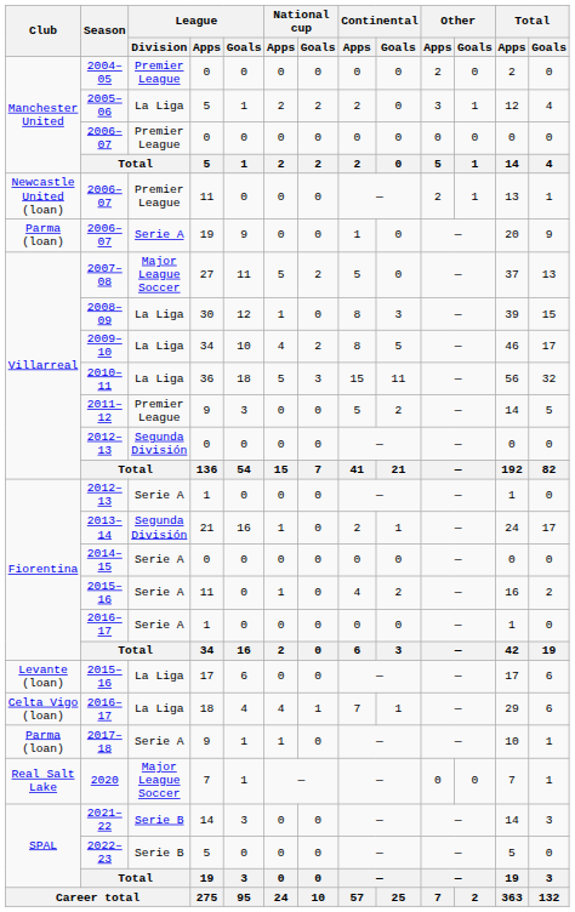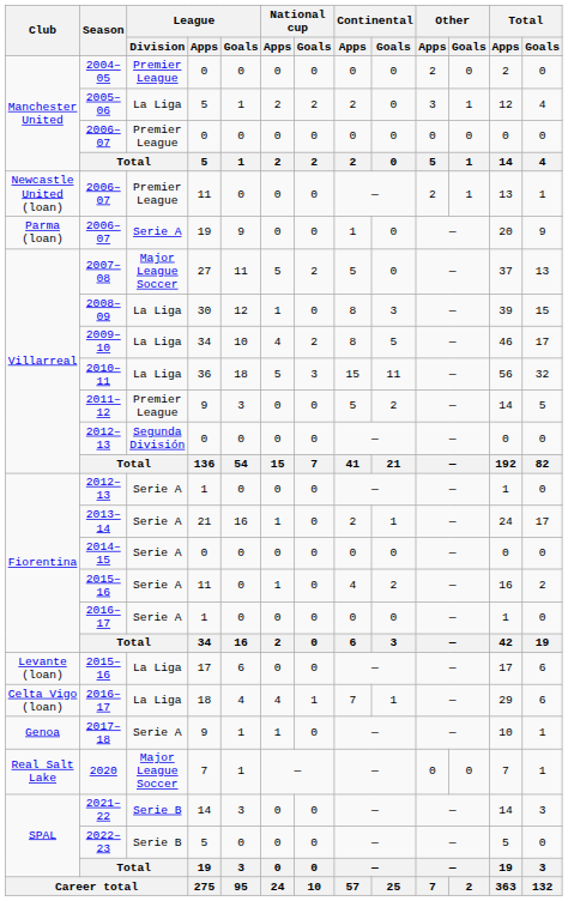 <table class="wikitable" style="text-align:center">
 <tr>
 <th rowspan="2">Club</th>
 <th rowspan="2">Season</th>
 <th colspan="3">League</th>
 <th colspan="2">National cup</th>
 <th colspan="2">Continental</th>
 <th colspan="2">Other</th>
 <th colspan="2">Total</th>
 </tr>
 <tr>
 <th>Division</th>
 <th>Apps</th>
 <th>Goals</th>
 <th>Apps</th>
 <th>Goals</th>
 <th>Apps</th>
 <th>Goals</th>
 <th>Apps</th>
 <th>Goals</th>
 <th>Apps</th>
 <th>Goals</th>
 </tr>
 <tr>
 <td rowspan="4"><a href='#'>Manchester United</a></td>
 <td><a href='#'>2004–05</a></td>
 <td><a href='#'>Premier League</a></td>
 <td>0</td>
 <td>0</td>
 <td>0</td>
 <td>0</td>
 <td>0</td>
 <td>0</td>
 <td>2</td>
 <td>0</td>
 <td>2</td>
 <td>0</td>
 </tr>
 <tr>
 <td><a href='#'>2005–06</a></td>
 <td>La Liga</td>
 <td>5</td>
 <td>1</td>
 <td>2</td>
 <td>2</td>
 <td>2</td>
 <td>0</td>
 <td>3</td>
 <td>1</td>
 <td>12</td>
 <td>4</td>
 </tr>
 <tr>
 <td><a href='#'>2006–07</a></td>
 <td>Premier League</td>
 <td>0</td>
 <td>0</td>
 <td>0</td>
 <td>0</td>
 <td>0</td>
 <td>0</td>
 <td>0</td>
 <td>0</td>
 <td>0</td>
 <td>0</td>
 </tr>
 <tr>
 <th colspan="2">Total</th>
 <th>5</th>
 <th>1</th>
 <th>2</th>
 <th>2</th>
 <th>2</th>
 <th>0</th>
 <th>5</th>
 <th>1</th>
 <th>14</th>
 <th>4</th>
 </tr>
 <tr>
 <td><a href='#'>Newcastle United</a> (loan)</td>
 <td><a href='#'>2006–07</a></td>
 <td>Premier League</td>
 <td>11</td>
 <td>0</td>
 <td>0</td>
 <td>0</td>
 <td colspan="2">—</td>
 <td>2</td>
 <td>1</td>
 <td>13</td>
 <td>1</td>
 </tr>
 <tr>
 <td><a href='#'>Parma</a> (loan)</td>
 <td><a href='#'>2006–07</a></td>
 <td><a href='#'>Serie A</a></td>
 <td>19</td>
 <td>9</td>
 <td>0</td>
 <td>0</td>
 <td>1</td>
 <td>0</td>
 <td colspan="2">—</td>
 <td>20</td>
 <td>9</td>
 </tr>
 <tr>
 <td rowspan="7"><a href='#'>Villarreal</a></td>
 <td><a href='#'>2007–08</a></td>
 <td><a href='#'>Major League Soccer</a></td>
 <td>27</td>
 <td>11</td>
 <td>5</td>
 <td>2</td>
 <td>5</td>
 <td>0</td>
 <td colspan="2">—</td>
 <td>37</td>
 <td>13</td>
 </tr>
 <tr>
 <td><a href='#'>2008–09</a></td>
 <td>La Liga</td>
 <td>30</td>
 <td>12</td>
 <td>1</td>
 <td>0</td>
 <td>8</td>
 <td>3</td>
 <td colspan="2">—</td>
 <td>39</td>
 <td>15</td>
 </tr>
 <tr>
 <td><a href='#'>2009–10</a></td>
 <td>La Liga</td>
 <td>34</td>
 <td>10</td>
 <td>4</td>
 <td>2</td>
 <td>8</td>
 <td>5</td>
 <td colspan="2">—</td>
 <td>46</td>
 <td>17</td>
 </tr>
 <tr>
 <td><a href='#'>2010–11</a></td>
 <td>La Liga</td>
 <td>36</td>
 <td>18</td>
 <td>5</td>
 <td>3</td>
 <td>15</td>
 <td>11</td>
 <td colspan="2">—</td>
 <td>56</td>
 <td>32</td>
 </tr>
 <tr>
 <td><a href='#'>2011–12</a></td>
 <td>Premier League</td>
 <td>9</td>
 <td>3</td>
 <td>0</td>
 <td>0</td>
 <td>5</td>
 <td>2</td>
 <td colspan="2">—</td>
 <td>14</td>
 <td>5</td>
 </tr>
 <tr>
 <td><a href='#'>2012–13</a></td>
 <td><a href='#'>Segunda División</a></td>
 <td>0</td>
 <td>0</td>
 <td>0</td>
 <td>0</td>
 <td colspan="2">—</td>
 <td colspan="2">—</td>
 <td>0</td>
 <td>0</td>
 </tr>
 <tr>
 <th colspan="2">Total</th>
 <th>136</th>
 <th>54</th>
 <th>15</th>
 <th>7</th>
 <th>41</th>
 <th>21</th>
 <th colspan="2">—</th>
 <th>192</th>
 <th>82</th>
 </tr>
 <tr>
 <td rowspan="6"><a href='#'>Fiorentina</a></td>
 <td><a href='#'>2012–13</a></td>
 <td>Serie A</td>
 <td>1</td>
 <td>0</td>
 <td>0</td>
 <td>0</td>
 <td colspan="2">—</td>
 <td colspan="2">—</td>
 <td>1</td>
 <td>0</td>
 </tr>
 <tr>
 <td><a href='#'>2013–14</a></td>
-<td><a href='#'>Segunda División</a></td>
+<td>Serie A</td>
 <td>21</td>
 <td>16</td>
 <td>1</td>
 <td>0</td>
 <td>2</td>
 <td>1</td>
 <td colspan="2">—</td>
 <td>24</td>
 <td>17</td>
 </tr>
 <tr>
 <td><a href='#'>2014–15</a></td>
 <td>Serie A</td>
 <td>0</td>
 <td>0</td>
 <td>0</td>
 <td>0</td>
 <td>0</td>
 <td>0</td>
 <td colspan="2">—</td>
 <td>0</td>
 <td>0</td>
 </tr>
 <tr>
 <td><a href='#'>2015–16</a></td>
 <td>Serie A</td>
 <td>11</td>
 <td>0</td>
 <td>1</td>
 <td>0</td>
 <td>4</td>
 <td>2</td>
 <td colspan="2">—</td>
 <td>16</td>
 <td>2</td>
 </tr>
 <tr>
 <td><a href='#'>2016–17</a></td>
 <td>Serie A</td>
 <td>1</td>
 <td>0</td>
 <td>0</td>
 <td>0</td>
 <td>0</td>
 <td>0</td>
 <td colspan="2">—</td>
 <td>1</td>
 <td>0</td>
 </tr>
 <tr>
 <th colspan="2">Total</th>
 <th>34</th>
 <th>16</th>
 <th>2</th>
 <th>0</th>
 <th>6</th>
 <th>3</th>
 <th colspan="2">—</th>
 <th>42</th>
 <th>19</th>
 </tr>
 <tr>
 <td><a href='#'>Levante</a> (loan)</td>
 <td><a href='#'>2015–16</a></td>
 <td>La Liga</td>
 <td>17</td>
 <td>6</td>
 <td>0</td>
 <td>0</td>
 <td colspan="2">—</td>
 <td colspan="2">—</td>
 <td>17</td>
 <td>6</td>
 </tr>
 <tr>
 <td><a href='#'>Celta Vigo</a> (loan)</td>
 <td><a href='#'>2016–17</a></td>
 <td>La Liga</td>
 <td>18</td>
 <td>4</td>
 <td>4</td>
 <td>1</td>
 <td>7</td>
 <td>1</td>
 <td colspan="2">—</td>
 <td>29</td>
 <td>6</td>
 </tr>
 <tr>
-<td><a href='#'>Parma</a> (loan)</td>
+<td><a href='#'>Genoa</a></td>
 <td><a href='#'>2017–18</a></td>
 <td>Serie A</td>
 <td>9</td>
 <td>1</td>
 <td>1</td>
 <td>0</td>
 <td colspan="2">—</td>
 <td colspan="2">—</td>
 <td>10</td>
 <td>1</td>
 </tr>
 <tr>
 <td><a href='#'>Real Salt Lake</a></td>
 <td><a href='#'>2020</a></td>
 <td><a href='#'>Major League Soccer</a></td>
 <td>7</td>
 <td>1</td>
 <td colspan="2">—</td>
 <td colspan="2">—</td>
 <td>0</td>
 <td>0</td>
 <td>7</td>
 <td>1</td>
 </tr>
 <tr>
 <td rowspan="3"><a href='#'>SPAL</a></td>
 <td><a href='#'>2021–22</a></td>
 <td><a href='#'>Serie B</a></td>
 <td>14</td>
 <td>3</td>
 <td>0</td>
 <td>0</td>
 <td colspan="2">—</td>
 <td colspan="2">—</td>
 <td>14</td>
 <td>3</td>
 </tr>
 <tr>
 <td><a href='#'>2022–23</a></td>
 <td>Serie B</td>
 <td>5</td>
 <td>0</td>
 <td>0</td>
 <td>0</td>
 <td colspan="2">—</td>
 <td colspan="2">—</td>
 <td>5</td>
 <td>0</td>
 </tr>
 <tr>
 <th colspan="2">Total</th>
 <th>19</th>
 <th>3</th>
 <th>0</th>
 <th>0</th>
 <th colspan="2">—</th>
 <th colspan="2">—</th>
 <th>19</th>
 <th>3</th>
 </tr>
 <tr>
 <th colspan="3">Career total</th>
 <th>275</th>
 <th>95</th>
 <th>24</th>
 <th>10</th>
 <th>57</th>
 <th>25</th>
 <th>7</th>
 <th>2</th>
 <th>363</th>
 <th>132</th>
 </tr>
 </table>
